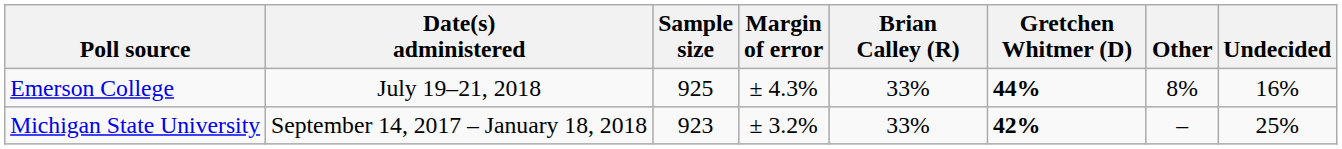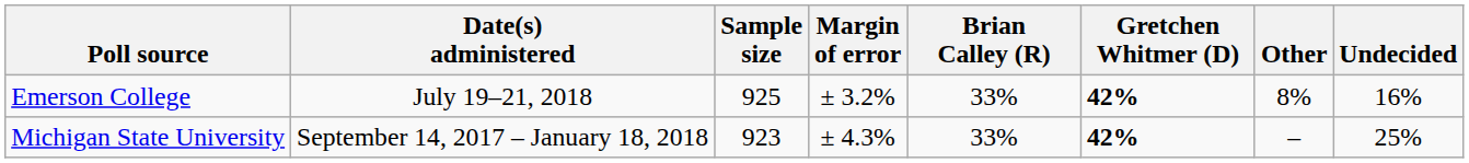 <table class="wikitable">
 <tr valign=bottom>
 <th>Poll source</th>
 <th>Date(s)<br>administered</th>
 <th>Sample<br>size</th>
 <th>Margin<br>of error</th>
 <th style="width:100px;">Brian<br>Calley (R)</th>
 <th style="width:100px;">Gretchen<br>Whitmer (D)</th>
 <th>Other</th>
 <th>Undecided</th>
 </tr>
 <tr>
 <td><a href='#'>Emerson College</a></td>
 <td align=center>July 19–21, 2018</td>
 <td align=center>925</td>
-<td align=center>± 4.3%</td>
+<td align=center>± 3.2%</td>
 <td align=center>33%</td>
-<td><strong>44%</strong></td>
+<td><strong>42%</strong></td>
 <td align=center>8%</td>
 <td align=center>16%</td>
 </tr>
 <tr>
 <td><a href='#'>Michigan State University</a></td>
 <td align=center>September 14, 2017 – January 18, 2018</td>
 <td align=center>923</td>
-<td align=center>± 3.2%</td>
+<td align=center>± 4.3%</td>
 <td align=center>33%</td>
 <td><strong>42%</strong></td>
 <td align=center>–</td>
 <td align=center>25%</td>
 </tr>
 </table>
